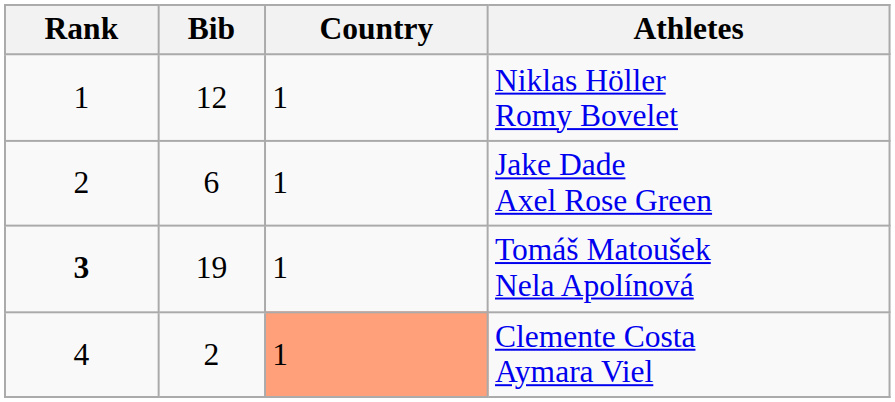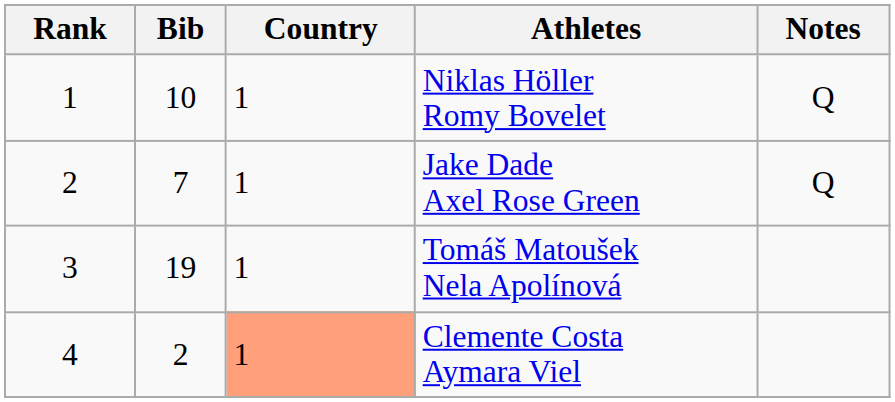 <table class="wikitable" style="text-align:center; width:450px">
 <tr>
 <th>Rank</th>
 <th>Bib</th>
 <th>Country</th>
 <th>Athletes</th>
+<th>Notes</th>
 </tr>
 <tr>
 <td>1</td>
-<td>12</td>
+<td>10</td>
 <td align=left> 1</td>
 <td align=left><a href='#'>Niklas Höller</a><br><a href='#'>Romy Bovelet</a></td>
+<td>Q</td>
 </tr>
 <tr>
 <td>2</td>
-<td>6</td>
+<td>7</td>
 <td align=left> 1</td>
 <td align=left><a href='#'>Jake Dade</a><br><a href='#'>Axel Rose Green</a></td>
+<td>Q</td>
 </tr>
 <tr>
-<td><strong>3</strong></td>
+<td>3</td>
 <td>19</td>
 <td align=left> 1</td>
 <td align=left><a href='#'>Tomáš Matoušek</a><br><a href='#'>Nela Apolínová</a></td>
+<td></td>
 </tr>
 <tr>
 <td>4</td>
 <td>2</td>
 <td align=left style="background: lightsalmon;"> 1</td>
 <td align=left><a href='#'>Clemente Costa </a><br><a href='#'>Aymara Viel</a></td>
+<td></td>
 </tr>
 </table>
